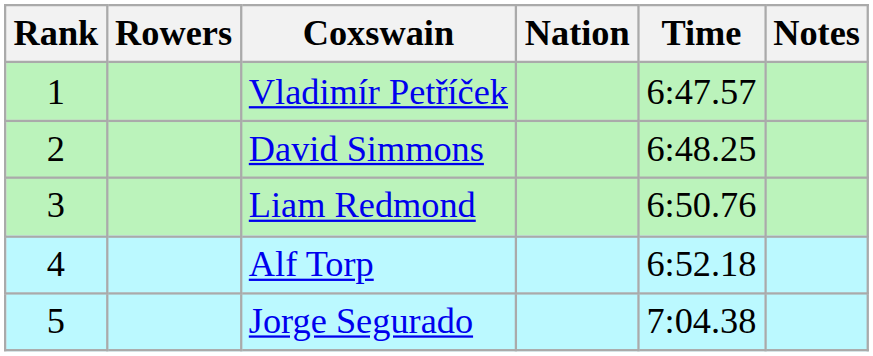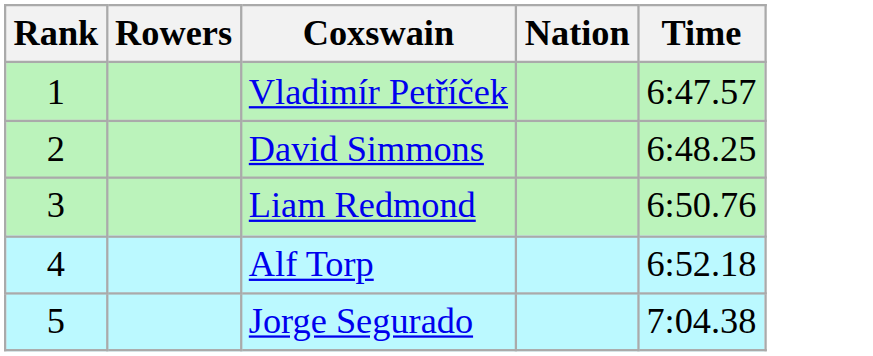 <table class="wikitable sortable" style="text-align:center">
 <tr>
 <th>Rank</th>
 <th>Rowers</th>
 <th>Coxswain</th>
 <th>Nation</th>
 <th>Time</th>
-<th>Notes</th>
 </tr>
 <tr bgcolor=bbf3bb>
 <td>1</td>
 <td align=left></td>
 <td align=left><a href='#'>Vladimír Petříček</a></td>
 <td align=left></td>
 <td>6:47.57</td>
-<td></td>
 </tr>
 <tr bgcolor=bbf3bb>
 <td>2</td>
 <td align=left></td>
 <td align=left><a href='#'>David Simmons</a></td>
 <td align=left></td>
 <td>6:48.25</td>
-<td></td>
 </tr>
 <tr bgcolor=bbf3bb>
 <td>3</td>
 <td align=left></td>
 <td align=left><a href='#'>Liam Redmond</a></td>
 <td align=left></td>
 <td>6:50.76</td>
-<td></td>
 </tr>
 <tr bgcolor=bbf9ff>
 <td>4</td>
 <td align=left></td>
 <td align=left><a href='#'>Alf Torp</a></td>
 <td align=left></td>
 <td>6:52.18</td>
-<td></td>
 </tr>
 <tr bgcolor=bbf9ff>
 <td>5</td>
 <td align=left></td>
 <td align=left><a href='#'>Jorge Segurado</a></td>
 <td align=left></td>
 <td>7:04.38</td>
-<td></td>
 </tr>
 </table>
